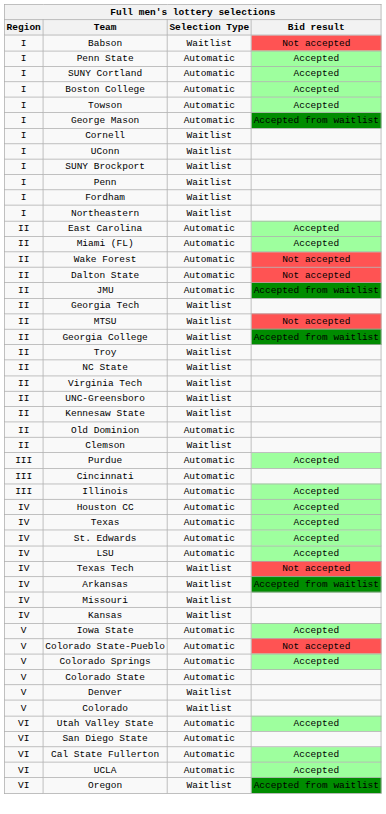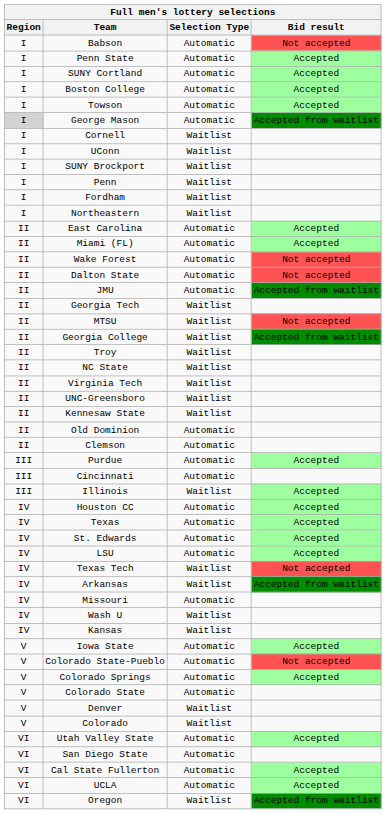 <table class="wikitable sortable mw-collapsible mw-collapsed" style="text-align:center">
 <tr>
 <th colspan="4">Full men's lottery selections</th>
 </tr>
 <tr>
 <th>Region</th>
 <th>Team</th>
 <th>Selection Type</th>
 <th>Bid result</th>
 </tr>
 <tr>
 <td>I</td>
 <td>Babson</td>
-<td>Waitlist</td>
+<td>Automatic</td>
 <td bgcolor=ff5353>Not accepted</td>
 </tr>
 <tr>
 <td>I</td>
 <td>Penn State</td>
 <td>Automatic</td>
 <td bgcolor=9eff9e>Accepted</td>
 </tr>
 <tr>
 <td>I</td>
 <td>SUNY Cortland</td>
 <td>Automatic</td>
 <td bgcolor=9eff9e>Accepted</td>
 </tr>
 <tr>
 <td>I</td>
 <td>Boston College</td>
 <td>Automatic</td>
 <td bgcolor=9eff9e>Accepted</td>
 </tr>
 <tr>
 <td>I</td>
 <td>Towson</td>
 <td>Automatic</td>
 <td bgcolor=9eff9e>Accepted</td>
 </tr>
 <tr>
-<td>I</td>
+<td style="background: lightgrey;">I</td>
 <td>George Mason</td>
 <td>Automatic</td>
 <td bgcolor=008c00>Accepted from waitlist</td>
 </tr>
 <tr>
 <td>I</td>
 <td>Cornell</td>
 <td>Waitlist</td>
 <td></td>
 </tr>
 <tr>
 <td>I</td>
 <td>UConn</td>
 <td>Waitlist</td>
 <td></td>
 </tr>
 <tr>
 <td>I</td>
 <td>SUNY Brockport</td>
 <td>Waitlist</td>
 <td></td>
 </tr>
 <tr>
 <td>I</td>
 <td>Penn</td>
 <td>Waitlist</td>
 <td></td>
 </tr>
 <tr>
 <td>I</td>
 <td>Fordham</td>
 <td>Waitlist</td>
 <td></td>
 </tr>
 <tr>
 <td>I</td>
 <td>Northeastern</td>
 <td>Waitlist</td>
 <td></td>
 </tr>
 <tr>
 <td>II</td>
 <td>East Carolina</td>
 <td>Automatic</td>
 <td bgcolor=9eff9e>Accepted</td>
 </tr>
 <tr>
 <td>II</td>
 <td>Miami (FL)</td>
 <td>Automatic</td>
 <td bgcolor=9eff9e>Accepted</td>
 </tr>
 <tr>
 <td>II</td>
 <td>Wake Forest</td>
 <td>Automatic</td>
 <td bgcolor=ff5353>Not accepted</td>
 </tr>
 <tr>
 <td>II</td>
 <td>Dalton State</td>
 <td>Automatic</td>
 <td bgcolor=ff5353>Not accepted</td>
 </tr>
 <tr>
 <td>II</td>
 <td>JMU</td>
 <td>Automatic</td>
 <td bgcolor=008c00>Accepted from waitlist</td>
 </tr>
 <tr>
 <td>II</td>
 <td>Georgia Tech</td>
 <td>Waitlist</td>
 <td></td>
 </tr>
 <tr>
 <td>II</td>
 <td>MTSU</td>
 <td>Waitlist</td>
 <td bgcolor=ff5353>Not accepted</td>
 </tr>
 <tr>
 <td>II</td>
 <td>Georgia College</td>
 <td>Waitlist</td>
 <td bgcolor=008c00>Accepted from waitlist</td>
 </tr>
 <tr>
 <td>II</td>
 <td>Troy</td>
 <td>Waitlist</td>
 <td></td>
 </tr>
 <tr>
 <td>II</td>
 <td>NC State</td>
 <td>Waitlist</td>
 <td></td>
 </tr>
 <tr>
 <td>II</td>
 <td>Virginia Tech</td>
 <td>Waitlist</td>
 <td></td>
 </tr>
 <tr>
 <td>II</td>
 <td>UNC-Greensboro</td>
 <td>Waitlist</td>
 <td></td>
 </tr>
 <tr>
 <td>II</td>
 <td>Kennesaw State</td>
 <td>Waitlist</td>
 <td></td>
 </tr>
 <tr>
 <td>II</td>
 <td>Old Dominion</td>
 <td>Automatic</td>
 <td></td>
 </tr>
 <tr>
 <td>II</td>
 <td>Clemson</td>
-<td>Waitlist</td>
+<td>Automatic</td>
 <td></td>
 </tr>
 <tr>
 <td>III</td>
 <td>Purdue</td>
 <td>Automatic</td>
 <td bgcolor=9eff9e>Accepted</td>
 </tr>
 <tr>
 <td>III</td>
 <td>Cincinnati</td>
 <td>Automatic</td>
 <td></td>
 </tr>
 <tr>
 <td>III</td>
 <td>Illinois</td>
-<td>Automatic</td>
+<td>Waitlist</td>
 <td bgcolor=9eff9e>Accepted</td>
 </tr>
 <tr>
 <td>IV</td>
 <td>Houston CC</td>
 <td>Automatic</td>
 <td bgcolor=9eff9e>Accepted</td>
 </tr>
 <tr>
 <td>IV</td>
 <td>Texas</td>
 <td>Automatic</td>
 <td bgcolor=9eff9e>Accepted</td>
 </tr>
 <tr>
 <td>IV</td>
 <td>St. Edwards</td>
 <td>Automatic</td>
 <td bgcolor=9eff9e>Accepted</td>
 </tr>
 <tr>
 <td>IV</td>
 <td>LSU</td>
 <td>Automatic</td>
 <td bgcolor=9eff9e>Accepted</td>
 </tr>
 <tr>
 <td>IV</td>
 <td>Texas Tech</td>
 <td>Waitlist</td>
 <td bgcolor=ff5353>Not accepted</td>
 </tr>
 <tr>
 <td>IV</td>
 <td>Arkansas</td>
 <td>Waitlist</td>
 <td bgcolor=008c00>Accepted from waitlist</td>
 </tr>
 <tr>
 <td>IV</td>
 <td>Missouri</td>
+<td>Automatic</td>
+<td></td>
+</tr>
+<tr>
+<td>IV</td>
+<td>Wash U</td>
 <td>Waitlist</td>
 <td></td>
 </tr>
 <tr>
 <td>IV</td>
 <td>Kansas</td>
 <td>Waitlist</td>
 <td></td>
 </tr>
 <tr>
 <td>V</td>
 <td>Iowa State</td>
 <td>Automatic</td>
 <td bgcolor=9eff9e>Accepted</td>
 </tr>
 <tr>
 <td>V</td>
 <td>Colorado State-Pueblo</td>
 <td>Automatic</td>
 <td bgcolor=ff5353>Not accepted</td>
 </tr>
 <tr>
 <td>V</td>
 <td>Colorado Springs</td>
 <td>Automatic</td>
 <td bgcolor=9eff9e>Accepted</td>
 </tr>
 <tr>
 <td>V</td>
 <td>Colorado State</td>
 <td>Automatic</td>
 <td></td>
 </tr>
 <tr>
 <td>V</td>
 <td>Denver</td>
 <td>Waitlist</td>
 <td></td>
 </tr>
 <tr>
 <td>V</td>
 <td>Colorado</td>
 <td>Waitlist</td>
 <td></td>
 </tr>
 <tr>
 <td>VI</td>
 <td>Utah Valley State</td>
 <td>Automatic</td>
 <td bgcolor=9eff9e>Accepted</td>
 </tr>
 <tr>
 <td>VI</td>
 <td>San Diego State</td>
 <td>Automatic</td>
 <td></td>
 </tr>
 <tr>
 <td>VI</td>
 <td>Cal State Fullerton</td>
 <td>Automatic</td>
 <td bgcolor=9eff9e>Accepted</td>
 </tr>
 <tr>
 <td>VI</td>
 <td>UCLA</td>
 <td>Automatic</td>
 <td bgcolor=9eff9e>Accepted</td>
 </tr>
 <tr>
 <td>VI</td>
 <td>Oregon</td>
 <td>Waitlist</td>
 <td bgcolor=008c00>Accepted from waitlist</td>
 </tr>
 </table>
